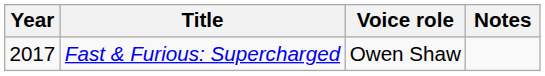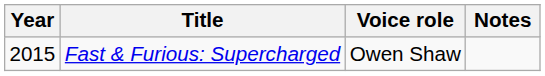 <table class="wikitable sortable">
 <tr>
 <th>Year</th>
 <th>Title</th>
 <th>Voice role</th>
 <th width=50>Notes</th>
 </tr>
 <tr>
-<td>2017</td>
+<td>2015</td>
 <td><em><a href='#'>Fast & Furious: Supercharged</a></em></td>
 <td>Owen Shaw</td>
 <td></td>
 </tr>
 </table>
